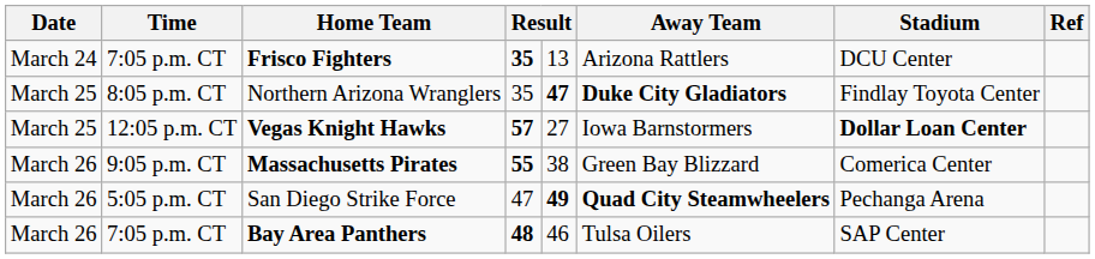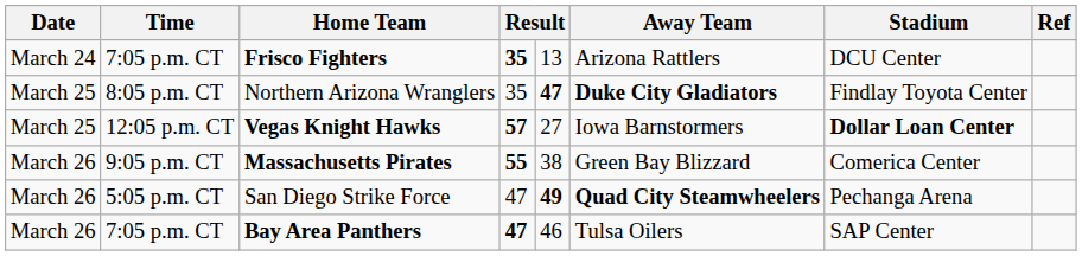 <table class="wikitable">
 <tr>
 <th>Date</th>
 <th>Time</th>
 <th>Home Team</th>
 <th colspan="2">Result</th>
 <th>Away Team</th>
 <th>Stadium</th>
 <th>Ref</th>
 </tr>
 <tr>
 <td>March 24</td>
 <td>7:05 p.m. CT</td>
 <td><strong>Frisco Fighters</strong></td>
 <td><strong>35</strong></td>
 <td>13</td>
 <td>Arizona Rattlers</td>
 <td>DCU Center</td>
 <td></td>
 </tr>
 <tr>
 <td>March 25</td>
 <td>8:05 p.m. CT</td>
 <td>Northern Arizona Wranglers</td>
 <td>35</td>
 <td><strong>47</strong></td>
 <td><strong>Duke City Gladiators</strong></td>
 <td>Findlay Toyota Center</td>
 <td></td>
 </tr>
 <tr>
 <td>March 25</td>
 <td>12:05 p.m. CT</td>
 <td><strong>Vegas Knight Hawks</strong></td>
 <td><strong>57</strong></td>
 <td>27</td>
 <td>Iowa Barnstormers</td>
 <td><strong>Dollar Loan Center</strong></td>
 <td></td>
 </tr>
 <tr>
 <td>March 26</td>
 <td>9:05 p.m. CT</td>
 <td><strong>Massachusetts Pirates</strong></td>
 <td><strong>55</strong></td>
 <td>38</td>
 <td>Green Bay Blizzard</td>
 <td>Comerica Center</td>
 <td></td>
 </tr>
 <tr>
 <td>March 26</td>
 <td>5:05 p.m. CT</td>
 <td>San Diego Strike Force</td>
 <td>47</td>
 <td><strong>49</strong></td>
 <td><strong>Quad City Steamwheelers</strong></td>
 <td>Pechanga Arena</td>
 <td></td>
 </tr>
 <tr>
 <td>March 26</td>
 <td>7:05 p.m. CT</td>
 <td><strong>Bay Area Panthers</strong></td>
-<td><strong>48</strong></td>
+<td><strong>47</strong></td>
 <td>46</td>
 <td>Tulsa Oilers</td>
 <td>SAP Center</td>
 <td></td>
 </tr>
 </table>
